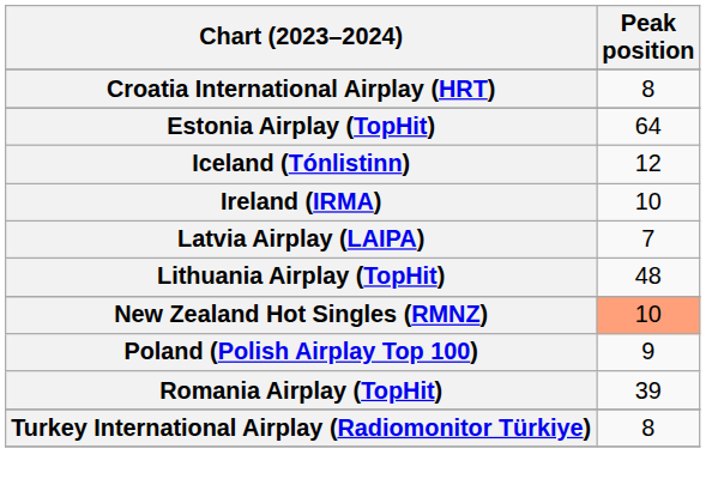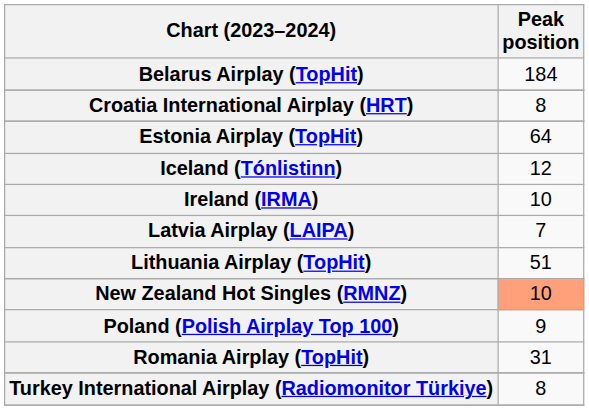 <table class="wikitable sortable plainrowheaders" style="text-align:center;">
 <tr>
 <th scope="col">Chart (2023–2024)</th>
 <th scope="col">Peak<br>position</th>
+</tr>
+<tr>
+<th scope="row">Belarus Airplay (<a href='#'>TopHit</a>)</th>
+<td>184</td>
 </tr>
 <tr>
 </tr>
 <tr>
 </tr>
 <tr>
 <th scope="row">Croatia International Airplay (<a href='#'>HRT</a>)</th>
 <td>8</td>
 </tr>
 <tr>
 </tr>
 <tr>
 <th scope="row">Estonia Airplay (<a href='#'>TopHit</a>)</th>
 <td>64</td>
 </tr>
 <tr>
 <th scope="row">Iceland (<a href='#'>Tónlistinn</a>)</th>
 <td>12</td>
 </tr>
 <tr>
 <th scope="row">Ireland (<a href='#'>IRMA</a>)</th>
 <td>10</td>
 </tr>
 <tr>
 <th scope="row">Latvia Airplay (<a href='#'>LAIPA</a>)</th>
 <td>7</td>
 </tr>
 <tr>
 <th scope="row">Lithuania Airplay (<a href='#'>TopHit</a>)</th>
-<td>48</td>
+<td>51</td>
 </tr>
 <tr>
 </tr>
 <tr>
 </tr>
 <tr>
 <th scope="row">New Zealand Hot Singles (<a href='#'>RMNZ</a>)</th>
 <td style="background: lightsalmon;">10</td>
 </tr>
 <tr>
 <th scope="row">Poland (<a href='#'>Polish Airplay Top 100</a>)</th>
 <td>9</td>
 </tr>
 <tr>
 <th scope="row">Romania Airplay (<a href='#'>TopHit</a>)</th>
-<td>39</td>
+<td>31</td>
 </tr>
 <tr>
 </tr>
 <tr>
 <th scope="row">Turkey International Airplay (<a href='#'>Radiomonitor Türkiye</a>)</th>
 <td>8</td>
 </tr>
 <tr>
 </tr>
 </table>
